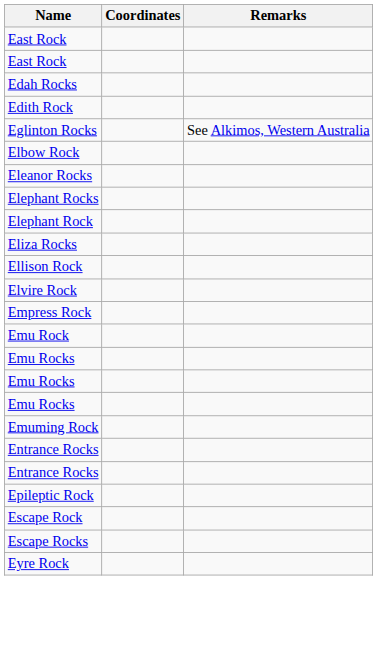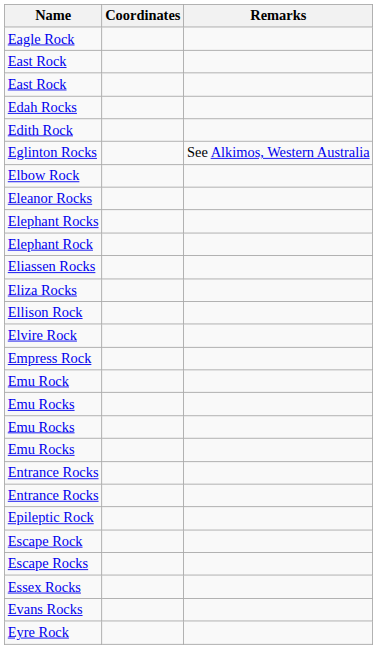 <table class="wikitable">
 <tr>
 <th>Name</th>
 <th>Coordinates</th>
 <th>Remarks</th>
+</tr>
+<tr>
+<td><a href='#'>Eagle Rock</a></td>
+<td></td>
+<td></td>
 </tr>
 <tr>
 <td><a href='#'>East Rock</a></td>
 <td></td>
 <td></td>
 </tr>
 <tr>
 <td><a href='#'>East Rock</a></td>
 <td></td>
 <td></td>
 </tr>
 <tr>
 <td><a href='#'>Edah Rocks</a></td>
 <td></td>
 <td></td>
 </tr>
 <tr>
 <td><a href='#'>Edith Rock</a></td>
 <td></td>
 <td></td>
 </tr>
 <tr>
 <td><a href='#'>Eglinton Rocks</a></td>
 <td></td>
 <td>See <a href='#'>Alkimos, Western Australia</a></td>
 </tr>
 <tr>
 <td><a href='#'>Elbow Rock</a></td>
 <td></td>
 <td></td>
 </tr>
 <tr>
 <td><a href='#'>Eleanor Rocks</a></td>
 <td></td>
 <td></td>
 </tr>
 <tr>
 <td><a href='#'>Elephant Rocks</a></td>
 <td></td>
 <td></td>
 </tr>
 <tr>
 <td><a href='#'>Elephant Rock</a></td>
 <td></td>
 <td></td>
 </tr>
 <tr>
+<td><a href='#'>Eliassen Rocks</a></td>
+<td></td>
+<td></td>
+</tr>
+<tr>
 <td><a href='#'>Eliza Rocks</a></td>
 <td></td>
 <td></td>
 </tr>
 <tr>
 <td><a href='#'>Ellison Rock</a></td>
 <td></td>
 <td></td>
 </tr>
 <tr>
 <td><a href='#'>Elvire Rock</a></td>
 <td></td>
 <td></td>
 </tr>
 <tr>
 <td><a href='#'>Empress Rock</a></td>
 <td></td>
 <td></td>
 </tr>
 <tr>
 <td><a href='#'>Emu Rock</a></td>
 <td></td>
 <td></td>
 </tr>
 <tr>
 <td><a href='#'>Emu Rocks</a></td>
 <td></td>
 <td></td>
 </tr>
 <tr>
 <td><a href='#'>Emu Rocks</a></td>
 <td></td>
 <td></td>
 </tr>
 <tr>
 <td><a href='#'>Emu Rocks</a></td>
 <td></td>
 <td></td>
 </tr>
 <tr>
-<td><a href='#'>Emuming Rock</a></td>
-<td></td>
-<td></td>
-</tr>
-<tr>
 <td><a href='#'>Entrance Rocks</a></td>
 <td></td>
 <td></td>
 </tr>
 <tr>
 <td><a href='#'>Entrance Rocks</a></td>
 <td></td>
 <td></td>
 </tr>
 <tr>
 <td><a href='#'>Epileptic Rock</a></td>
 <td></td>
 <td></td>
 </tr>
 <tr>
 <td><a href='#'>Escape Rock</a></td>
 <td></td>
 <td></td>
 </tr>
 <tr>
 <td><a href='#'>Escape Rocks</a></td>
 <td></td>
 <td></td>
 </tr>
 <tr>
+<td><a href='#'>Essex Rocks</a></td>
+<td></td>
+<td></td>
+</tr>
+<tr>
+<td><a href='#'>Evans Rocks</a></td>
+<td></td>
+<td></td>
+</tr>
+<tr>
 <td><a href='#'>Eyre Rock</a></td>
 <td></td>
 <td></td>
 </tr>
 </table>
